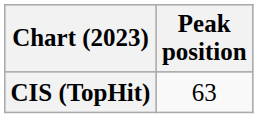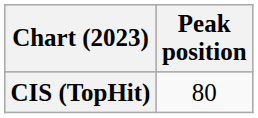 <table class="wikitable plainrowheaders" style="text-align:center">
 <tr>
 <th scope="col">Chart (2023)</th>
 <th scope="col">Peak<br>position</th>
 </tr>
 <tr>
 <th scope="row">CIS (TopHit)</th>
-<td>63</td>
+<td>80</td>
 </tr>
 </table>
